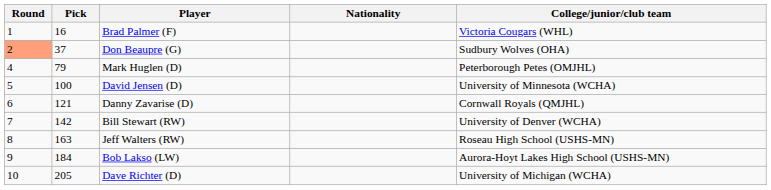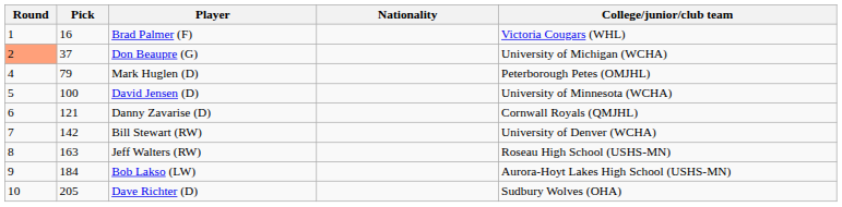 <table class="wikitable">
 <tr>
 <th bgcolor="#DDDDFF" width="5%">Round</th>
 <th bgcolor="#DDDDFF" width="5%">Pick</th>
 <th bgcolor="#DDDDFF" width="20%">Player</th>
 <th bgcolor="#DDDDFF" width="17.5%">Nationality</th>
 <th bgcolor="#DDDDFF" width="32.5%">College/junior/club team</th>
 </tr>
 <tr>
 <td>1</td>
 <td>16</td>
 <td><a href='#'>Brad Palmer</a> (F)</td>
 <td></td>
 <td><a href='#'>Victoria Cougars</a> (WHL)</td>
 </tr>
 <tr>
 <td style="background: lightsalmon;">2</td>
 <td>37</td>
 <td><a href='#'>Don Beaupre</a> (G)</td>
 <td></td>
-<td>Sudbury Wolves (OHA)</td>
+<td>University of Michigan (WCHA)</td>
 </tr>
 <tr>
 <td>4</td>
 <td>79</td>
 <td>Mark Huglen (D)</td>
 <td></td>
 <td>Peterborough Petes (OMJHL)</td>
 </tr>
 <tr>
 <td>5</td>
 <td>100</td>
 <td><a href='#'>David Jensen</a> (D)</td>
 <td></td>
 <td>University of Minnesota (WCHA)</td>
 </tr>
 <tr>
 <td>6</td>
 <td>121</td>
 <td>Danny Zavarise (D)</td>
 <td></td>
 <td>Cornwall Royals (QMJHL)</td>
 </tr>
 <tr>
 <td>7</td>
 <td>142</td>
 <td>Bill Stewart (RW)</td>
 <td></td>
 <td>University of Denver (WCHA)</td>
 </tr>
 <tr>
 <td>8</td>
 <td>163</td>
 <td>Jeff Walters (RW)</td>
 <td></td>
 <td>Roseau High School (USHS-MN)</td>
 </tr>
 <tr>
 <td>9</td>
 <td>184</td>
 <td><a href='#'>Bob Lakso</a> (LW)</td>
 <td></td>
 <td>Aurora-Hoyt Lakes High School (USHS-MN)</td>
 </tr>
 <tr>
 <td>10</td>
 <td>205</td>
 <td><a href='#'>Dave Richter</a> (D)</td>
 <td></td>
-<td>University of Michigan (WCHA)</td>
+<td>Sudbury Wolves (OHA)</td>
 </tr>
 </table>
